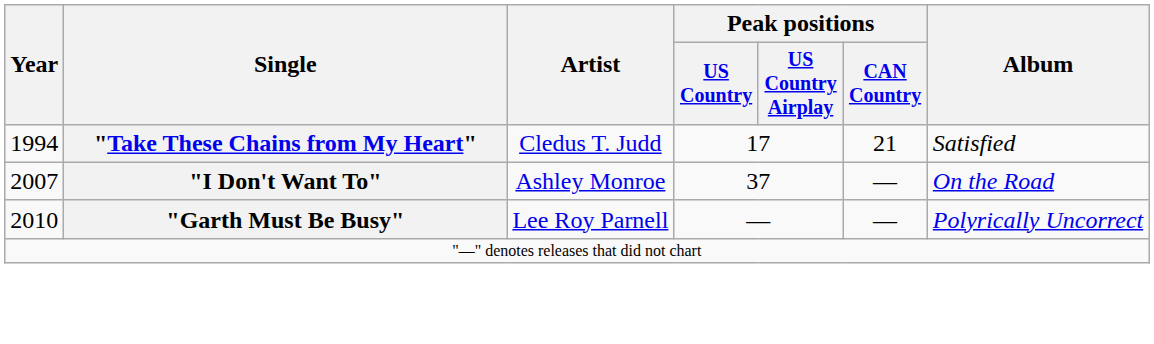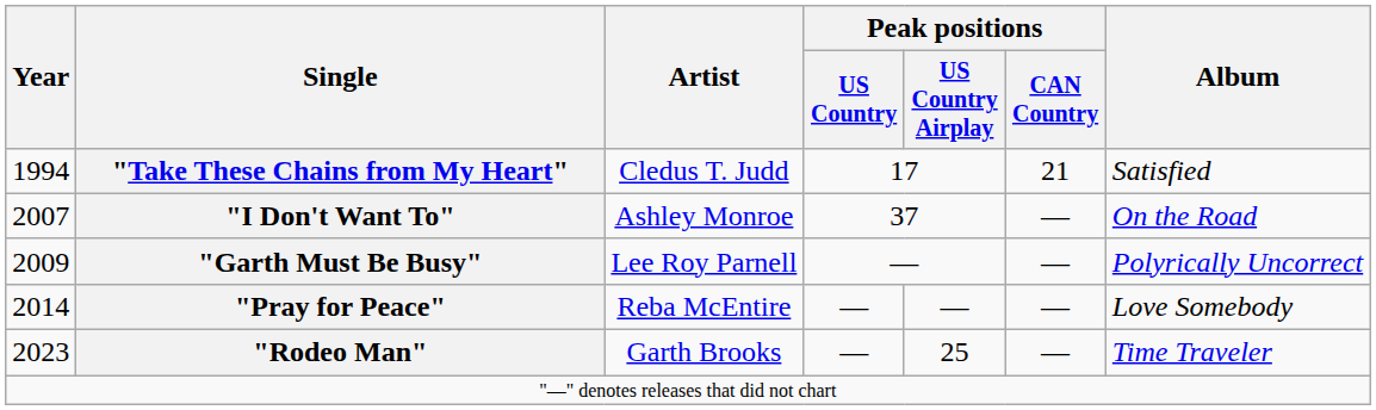 <table class="wikitable plainrowheaders" style="text-align:center;">
 <tr>
 <th rowspan="2">Year</th>
 <th rowspan="2" style="width:18em;">Single</th>
 <th rowspan="2">Artist</th>
 <th colspan="3">Peak positions</th>
 <th rowspan="2">Album</th>
 </tr>
 <tr style="font-size:smaller;">
 <th style="width:50px;"><a href='#'>US Country</a><br></th>
 <th style="width:50px;"><a href='#'>US Country Airplay</a><br></th>
 <th style="width:50px;"><a href='#'>CAN Country</a></th>
 </tr>
 <tr>
 <td>1994</td>
 <th scope="row">"<a href='#'>Take These Chains from My Heart</a>"</th>
 <td><a href='#'>Cledus T. Judd</a></td>
 <td colspan="2">17</td>
 <td>21</td>
 <td style="text-align:left;"><em>Satisfied</em></td>
 </tr>
 <tr>
 <td>2007</td>
 <th scope="row">"I Don't Want To"</th>
 <td><a href='#'>Ashley Monroe</a></td>
 <td colspan="2">37</td>
 <td>—</td>
 <td style="text-align:left;"><em><a href='#'>On the Road</a></em></td>
 </tr>
 <tr>
-<td>2010</td>
+<td>2009</td>
 <th scope="row">"Garth Must Be Busy"</th>
 <td><a href='#'>Lee Roy Parnell</a></td>
 <td colspan="2">—</td>
 <td>—</td>
 <td style="text-align:left;"><em><a href='#'>Polyrically Uncorrect</a></em></td>
 </tr>
 <tr>
+<td>2014</td>
+<th scope="row">"Pray for Peace"</th>
+<td><a href='#'>Reba McEntire</a></td>
+<td>—</td>
+<td>—</td>
+<td>—</td>
+<td style="text-align:left;"><em>Love Somebody</em></td>
+</tr>
+<tr>
+<td>2023</td>
+<th scope="row">"Rodeo Man"</th>
+<td><a href='#'>Garth Brooks</a></td>
+<td>—</td>
+<td>25</td>
+<td>—</td>
+<td style="text-align:left;"><em><a href='#'>Time Traveler</a></em></td>
+</tr>
+<tr>
 <td colspan="7" style="font-size:8pt">"—" denotes releases that did not chart</td>
 </tr>
 </table>
